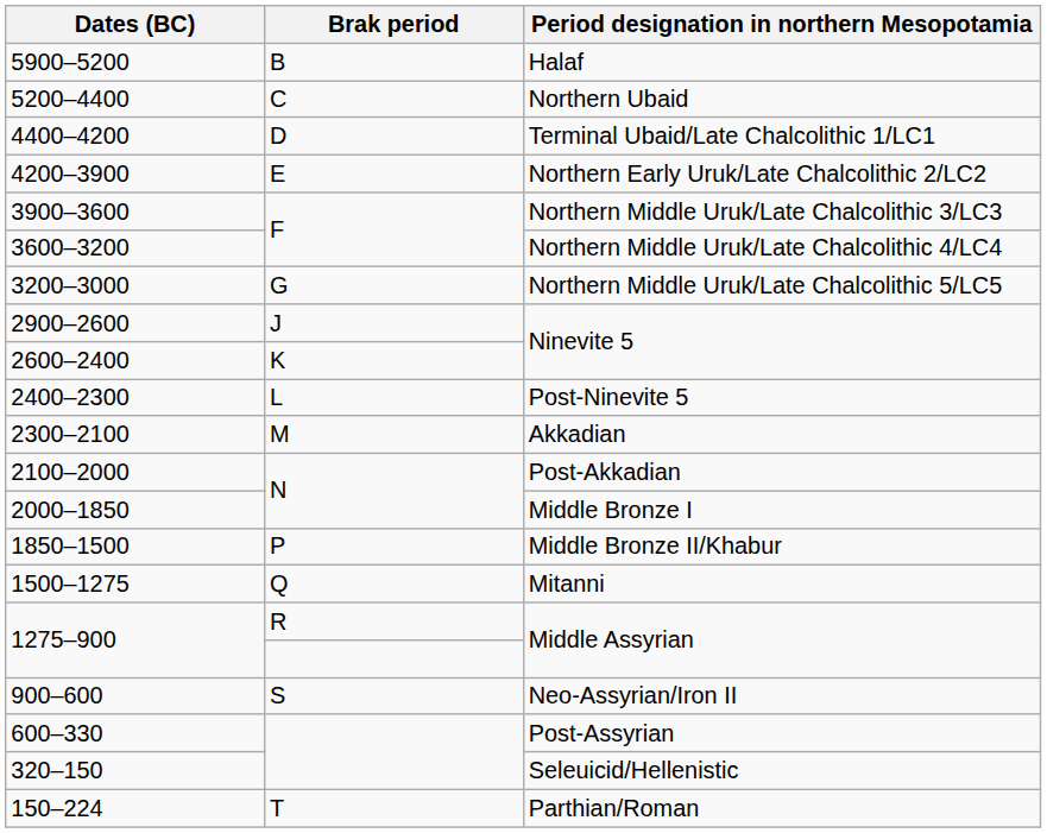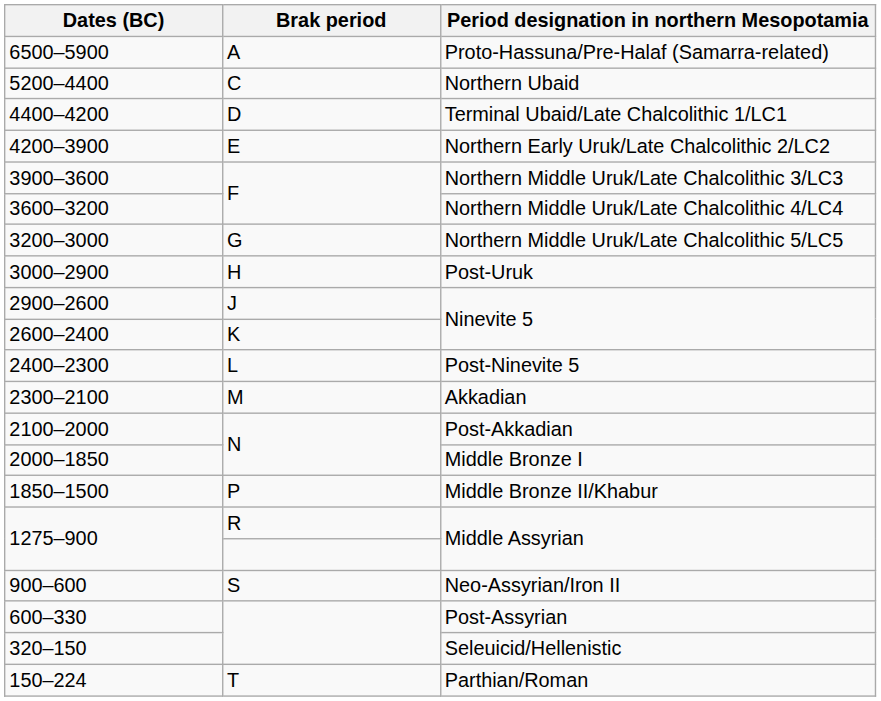 <table class="wikitable" style="width: 50%; font-size: 90%">
 <tr>
 <th style="width: 12%">Dates (BC)</th>
 <th style="width: 12%">Brak period</th>
 <th style="width: 24%">Period designation in northern Mesopotamia</th>
 </tr>
 <tr>
-<td>5900–5200</td>
-<td>B</td>
-<td>Halaf</td>
+<td>6500–5900</td>
+<td>A</td>
+<td>Proto-Hassuna/Pre-Halaf (Samarra-related)</td>
 </tr>
 <tr>
 <td>5200–4400</td>
 <td>C</td>
 <td>Northern Ubaid</td>
 </tr>
 <tr>
 <td>4400–4200</td>
 <td>D</td>
 <td>Terminal Ubaid/Late Chalcolithic 1/LC1</td>
 </tr>
 <tr>
 <td>4200–3900</td>
 <td>E</td>
 <td>Northern Early Uruk/Late Chalcolithic 2/LC2</td>
 </tr>
 <tr>
 <td>3900–3600</td>
 <td rowspan=2>F</td>
 <td>Northern Middle Uruk/Late Chalcolithic 3/LC3</td>
 </tr>
 <tr>
 <td>3600–3200</td>
 <td>Northern Middle Uruk/Late Chalcolithic 4/LC4</td>
 </tr>
 <tr>
 <td>3200–3000</td>
 <td>G</td>
 <td>Northern Middle Uruk/Late Chalcolithic 5/LC5</td>
+</tr>
+<tr>
+<td>3000–2900</td>
+<td>H</td>
+<td>Post-Uruk</td>
 </tr>
 <tr>
 <td>2900–2600</td>
 <td>J</td>
 <td rowspan=2>Ninevite 5</td>
 </tr>
 <tr>
 <td>2600–2400</td>
 <td>K</td>
 </tr>
 <tr>
 <td>2400–2300</td>
 <td>L</td>
 <td>Post-Ninevite 5</td>
 </tr>
 <tr>
 <td>2300–2100</td>
 <td>M</td>
 <td>Akkadian</td>
 </tr>
 <tr>
 <td>2100–2000</td>
 <td rowspan=2>N</td>
 <td>Post-Akkadian</td>
 </tr>
 <tr>
 <td>2000–1850</td>
 <td>Middle Bronze I</td>
 </tr>
 <tr>
 <td>1850–1500</td>
 <td>P</td>
 <td>Middle Bronze II/Khabur</td>
 </tr>
 <tr>
-<td>1500–1275</td>
-<td>Q</td>
-<td>Mitanni</td>
-</tr>
-<tr>
 <td rowspan=2>1275–900</td>
 <td>R</td>
 <td rowspan=2>Middle Assyrian</td>
 </tr>
 <tr>
 <td> </td>
 </tr>
 <tr>
 <td>900–600</td>
 <td>S</td>
 <td>Neo-Assyrian/Iron II</td>
 </tr>
 <tr>
 <td>600–330</td>
 <td rowspan=2></td>
 <td>Post-Assyrian</td>
 </tr>
 <tr>
 <td>320–150</td>
 <td>Seleuicid/Hellenistic</td>
 </tr>
 <tr>
 <td>150–224</td>
 <td>T</td>
 <td>Parthian/Roman</td>
 </tr>
 </table>
